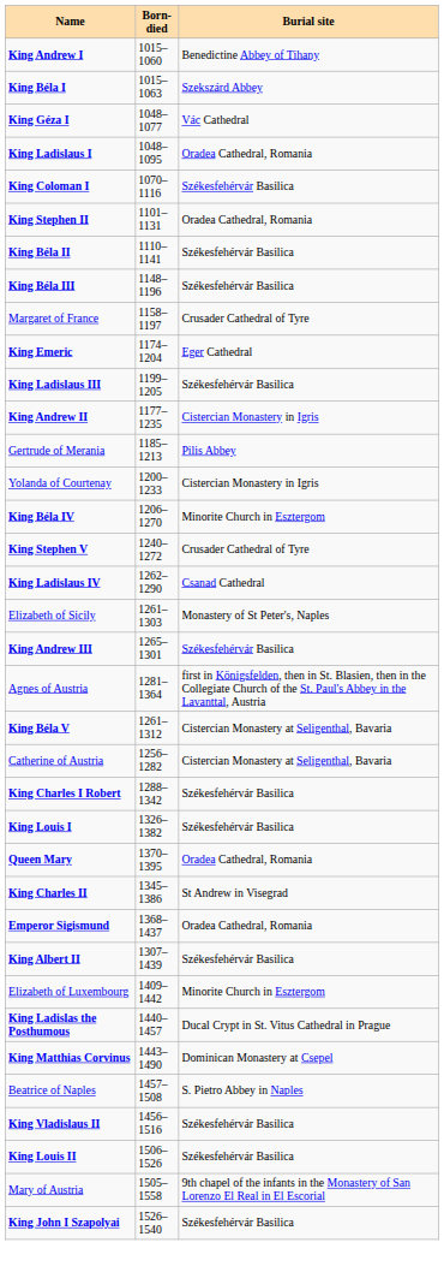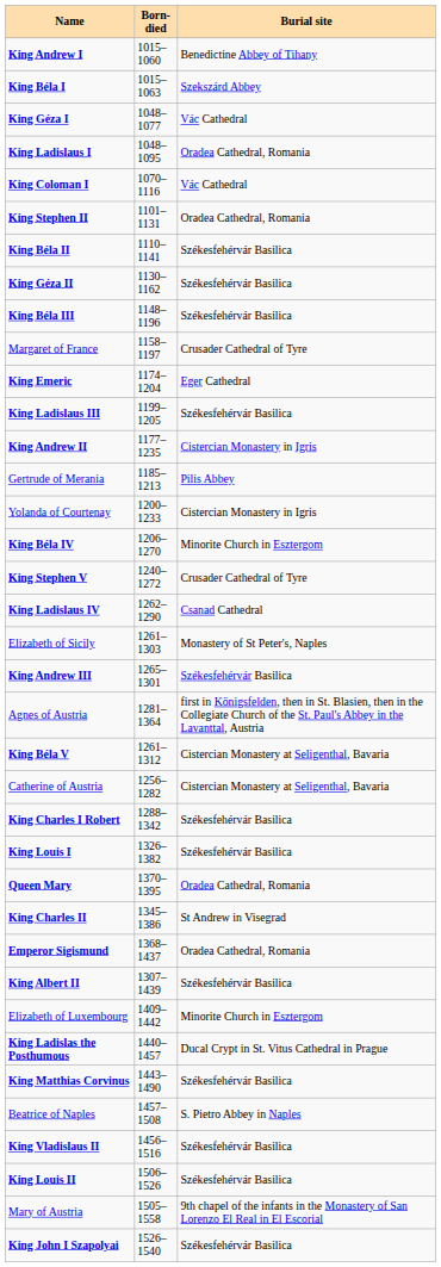 <table width = "95%" border = 1 border="1" cellpadding="4" cellspacing="0" style="margin: 0.5em 1em 0.5em 0; background: #f9f9f9; border: 1px #aaa solid; border-collapse: collapse;">
 <tr>
 <th width="30%" bgcolor="#ffdead">Name</th>
 <th width="10%" bgcolor="#ffdead">Born-died</th>
 <th width="90%" bgcolor="#ffdead">Burial site</th>
 </tr>
 <tr>
 <td><strong><a href='#'>King Andrew I</a></strong></td>
 <td>1015–1060</td>
 <td>Benedictine <a href='#'>Abbey of Tihany</a></td>
 </tr>
 <tr>
 <td><strong><a href='#'>King Béla I</a></strong></td>
 <td>1015–1063</td>
 <td><a href='#'>Szekszárd Abbey</a></td>
 </tr>
 <tr>
 <td><strong><a href='#'>King Géza I</a></strong></td>
 <td>1048–1077</td>
 <td><a href='#'>Vác</a> Cathedral</td>
 </tr>
 <tr>
 <td><strong><a href='#'>King Ladislaus I</a></strong></td>
 <td>1048–1095</td>
 <td><a href='#'>Oradea</a> Cathedral, Romania</td>
 </tr>
 <tr>
 <td><strong><a href='#'>King Coloman I</a></strong></td>
 <td>1070–1116</td>
-<td><a href='#'>Székesfehérvár</a> Basilica</td>
+<td><a href='#'>Vác</a> Cathedral</td>
 </tr>
 <tr>
 <td><strong><a href='#'>King Stephen II</a></strong></td>
 <td>1101–1131</td>
 <td>Oradea Cathedral, Romania</td>
 </tr>
 <tr>
 <td><strong><a href='#'>King Béla II</a></strong></td>
 <td>1110–1141</td>
+<td>Székesfehérvár Basilica</td>
+</tr>
+<tr>
+<td><strong><a href='#'>King Géza II</a></strong></td>
+<td>1130–1162</td>
 <td>Székesfehérvár Basilica</td>
 </tr>
 <tr>
 <td><strong><a href='#'>King Béla III</a></strong></td>
 <td>1148–1196</td>
 <td>Székesfehérvár Basilica</td>
 </tr>
 <tr>
 <td><a href='#'>Margaret of France</a></td>
 <td>1158–1197</td>
 <td>Crusader Cathedral of Tyre</td>
 </tr>
 <tr>
 <td><strong><a href='#'>King Emeric</a></strong></td>
 <td>1174–1204</td>
 <td><a href='#'>Eger</a> Cathedral</td>
 </tr>
 <tr>
 <td><strong><a href='#'>King Ladislaus III</a></strong></td>
 <td>1199–1205</td>
 <td>Székesfehérvár Basilica</td>
 </tr>
 <tr>
 <td><strong><a href='#'>King Andrew II</a></strong></td>
 <td>1177–1235</td>
 <td><a href='#'>Cistercian Monastery</a> in <a href='#'>Igris</a></td>
 </tr>
 <tr>
 <td><a href='#'>Gertrude of Merania</a></td>
 <td>1185–1213</td>
 <td><a href='#'>Pilis Abbey</a></td>
 </tr>
 <tr>
 <td><a href='#'>Yolanda of Courtenay</a></td>
 <td>1200–1233</td>
 <td>Cistercian Monastery in Igris</td>
 </tr>
 <tr>
 <td><strong><a href='#'>King Béla IV</a></strong></td>
 <td>1206–1270</td>
 <td>Minorite Church in <a href='#'>Esztergom</a></td>
 </tr>
 <tr>
 <td><strong><a href='#'>King Stephen V</a></strong></td>
 <td>1240–1272</td>
 <td>Crusader Cathedral of Tyre</td>
 </tr>
 <tr>
 <td><strong><a href='#'>King Ladislaus IV</a></strong></td>
 <td>1262–1290</td>
 <td><a href='#'>Csanad</a> Cathedral</td>
 </tr>
 <tr>
 <td><a href='#'>Elizabeth of Sicily</a></td>
 <td>1261–1303</td>
 <td>Monastery of St Peter's, Naples</td>
 </tr>
 <tr>
 <td><strong><a href='#'>King Andrew III</a></strong></td>
 <td>1265–1301</td>
 <td><a href='#'>Székesfehérvár</a> Basilica</td>
 </tr>
 <tr>
 <td><a href='#'>Agnes of Austria</a></td>
 <td>1281–1364</td>
 <td>first in <a href='#'>Königsfelden</a>, then in St. Blasien, then in the Collegiate Church of the <a href='#'>St. Paul's Abbey in the Lavanttal</a>, Austria</td>
 </tr>
 <tr>
 <td><strong><a href='#'>King Béla V</a></strong></td>
 <td>1261–1312</td>
 <td>Cistercian Monastery at <a href='#'>Seligenthal</a>, Bavaria</td>
 </tr>
 <tr>
 <td><a href='#'>Catherine of Austria</a></td>
 <td>1256–1282</td>
 <td>Cistercian Monastery at <a href='#'>Seligenthal</a>, Bavaria</td>
 </tr>
 <tr>
 <td><strong><a href='#'>King Charles I Robert</a></strong></td>
 <td>1288–1342</td>
 <td>Székesfehérvár Basilica</td>
 </tr>
 <tr>
 <td><strong><a href='#'>King Louis I</a></strong></td>
 <td>1326–1382</td>
 <td>Székesfehérvár Basilica</td>
 </tr>
 <tr>
 <td><strong><a href='#'>Queen Mary</a></strong></td>
 <td>1370–1395</td>
 <td><a href='#'>Oradea</a> Cathedral, Romania</td>
 </tr>
 <tr>
 <td><strong><a href='#'>King Charles II</a></strong></td>
 <td>1345–1386</td>
 <td>St Andrew in Visegrad</td>
 </tr>
 <tr>
 <td><strong><a href='#'>Emperor Sigismund</a></strong></td>
 <td>1368–1437</td>
 <td>Oradea Cathedral, Romania</td>
 </tr>
 <tr>
 <td><strong><a href='#'>King Albert II</a></strong></td>
 <td>1307–1439</td>
 <td>Székesfehérvár Basilica</td>
 </tr>
 <tr>
 <td><a href='#'>Elizabeth of Luxembourg</a></td>
 <td>1409–1442</td>
 <td>Minorite Church in <a href='#'>Esztergom</a></td>
 </tr>
 <tr>
 <td><strong><a href='#'>King Ladislas the Posthumous</a></strong></td>
 <td>1440–1457</td>
 <td>Ducal Crypt in St. Vitus Cathedral in Prague</td>
 </tr>
 <tr>
 <td><strong><a href='#'>King Matthias Corvinus</a></strong></td>
 <td>1443–1490</td>
-<td>Dominican Monastery at <a href='#'>Csepel</a></td>
+<td>Székesfehérvár Basilica</td>
 </tr>
 <tr>
 <td><a href='#'>Beatrice of Naples</a></td>
 <td>1457–1508</td>
 <td>S. Pietro Abbey in <a href='#'>Naples</a></td>
 </tr>
 <tr>
 <td><strong><a href='#'>King Vladislaus II</a></strong></td>
 <td>1456–1516</td>
 <td>Székesfehérvár Basilica</td>
 </tr>
 <tr>
 <td><strong><a href='#'>King Louis II</a></strong></td>
 <td>1506–1526</td>
 <td>Székesfehérvár Basilica</td>
 </tr>
 <tr>
 <td><a href='#'>Mary of Austria</a></td>
 <td>1505–1558</td>
 <td>9th chapel of the infants in the <a href='#'>Monastery of San Lorenzo El Real in El Escorial</a></td>
 </tr>
 <tr>
 <td><strong><a href='#'>King John I Szapolyai</a></strong></td>
 <td>1526–1540</td>
 <td>Székesfehérvár Basilica</td>
 </tr>
 </table>
